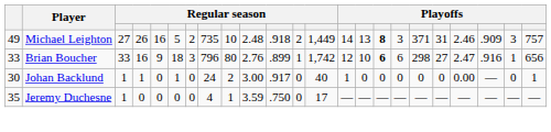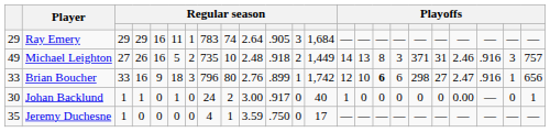 <table class="wikitable plainrowheaders" style="text-align:center;">
 <tr>
 <th scope="col" rowspan="2"></th>
 <th scope="col" rowspan="2">Player</th>
 <th scope=colgroup colspan=11>Regular season</th>
 <th scope=colgroup colspan=10>Playoffs</th>
 </tr>
 <tr>
 <th scope="col"></th>
 <th scope="col"></th>
 <th scope="col"></th>
 <th scope="col"></th>
 <th scope="col"></th>
 <th scope="col"></th>
 <th scope="col"></th>
 <th scope="col"></th>
 <th scope="col"></th>
 <th scope="col"></th>
 <th scope="col"></th>
 <th scope="col"></th>
 <th scope="col"></th>
 <th scope="col"></th>
 <th scope="col"></th>
 <th scope="col"></th>
 <th scope="col"></th>
 <th scope="col"></th>
 <th scope="col"></th>
 <th scope="col"></th>
 <th scope="col"></th>
 </tr>
 <tr>
+<td scope="row">29</td>
+<td align="left"><a href='#'>Ray Emery</a></td>
+<td>29</td>
+<td>29</td>
+<td>16</td>
+<td>11</td>
+<td>1</td>
+<td>783</td>
+<td>74</td>
+<td>2.64</td>
+<td>.905</td>
+<td>3</td>
+<td>1,684</td>
+<td>—</td>
+<td>—</td>
+<td>—</td>
+<td>—</td>
+<td>—</td>
+<td>—</td>
+<td>—</td>
+<td>—</td>
+<td>—</td>
+<td>—</td>
+</tr>
+<tr>
 <td scope="row">49</td>
 <td align="left"><a href='#'>Michael Leighton</a></td>
 <td>27</td>
 <td>26</td>
 <td>16</td>
 <td>5</td>
 <td>2</td>
 <td>735</td>
 <td>10</td>
 <td>2.48</td>
 <td>.918</td>
 <td>2</td>
 <td>1,449</td>
 <td>14</td>
 <td>13</td>
-<td><strong>8</strong></td>
+<td>8</td>
 <td>3</td>
 <td>371</td>
 <td>31</td>
 <td>2.46</td>
-<td>.909</td>
+<td>.916</td>
 <td>3</td>
 <td>757</td>
 </tr>
 <tr>
 <td scope="row">33</td>
 <td align="left"><a href='#'>Brian Boucher</a></td>
 <td>33</td>
 <td>16</td>
 <td>9</td>
 <td>18</td>
 <td>3</td>
 <td>796</td>
 <td>80</td>
 <td>2.76</td>
 <td>.899</td>
 <td>1</td>
 <td>1,742</td>
 <td>12</td>
 <td>10</td>
 <td><strong>6</strong></td>
 <td>6</td>
 <td>298</td>
 <td>27</td>
 <td>2.47</td>
 <td>.916</td>
 <td>1</td>
 <td>656</td>
 </tr>
 <tr>
 <td scope="row">30</td>
 <td align="left"><a href='#'>Johan Backlund</a></td>
 <td>1</td>
 <td>1</td>
 <td>0</td>
 <td>1</td>
 <td>0</td>
 <td>24</td>
 <td>2</td>
 <td>3.00</td>
 <td>.917</td>
 <td>0</td>
 <td>40</td>
 <td>1</td>
 <td>0</td>
 <td>0</td>
 <td>0</td>
 <td>0</td>
 <td>0</td>
 <td>0.00</td>
 <td>—</td>
 <td>0</td>
 <td>1</td>
 </tr>
 <tr>
 <td scope="row">35</td>
 <td align="left"><a href='#'>Jeremy Duchesne</a></td>
 <td>1</td>
 <td>0</td>
 <td>0</td>
 <td>0</td>
 <td>0</td>
 <td>4</td>
 <td>1</td>
 <td>3.59</td>
 <td>.750</td>
 <td>0</td>
 <td>17</td>
 <td>—</td>
 <td>—</td>
 <td>—</td>
 <td>—</td>
 <td>—</td>
 <td>—</td>
 <td>—</td>
 <td>—</td>
 <td>—</td>
 <td>—</td>
 </tr>
 </table>
